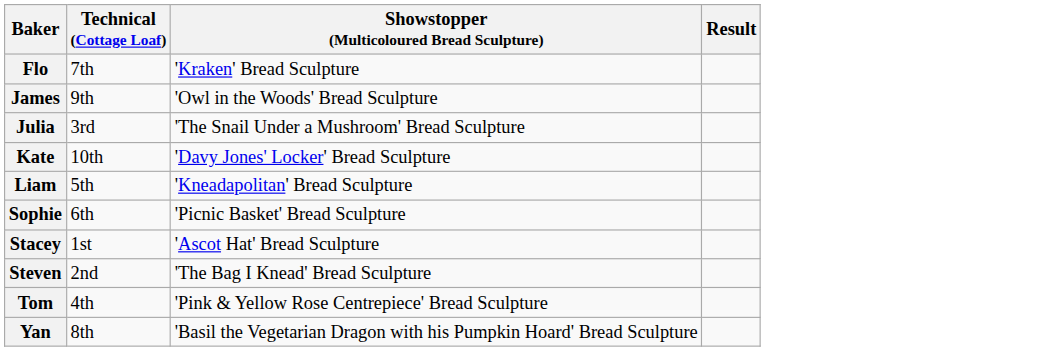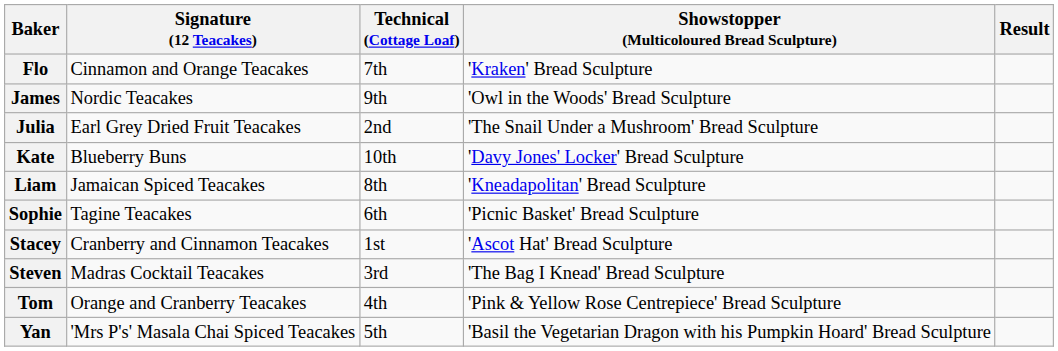 <table class="wikitable sortable col3center sticky-header">
 <tr>
 <th scope="col">Baker</th>
+<th scope="col" class="unsortable">Signature<br><small>(12 <a href='#'>Teacakes</a>)</small></th>
 <th scope="col">Technical<br><small>(<a href='#'>Cottage Loaf</a>)</small></th>
 <th scope="col" class="unsortable">Showstopper<br><small>(Multicoloured Bread Sculpture)</small></th>
 <th scope="col">Result</th>
 </tr>
 <tr>
 <th scope="row">Flo</th>
+<td>Cinnamon and Orange Teacakes</td>
 <td>7th</td>
 <td>'<a href='#'>Kraken</a>' Bread Sculpture</td>
 <td></td>
 </tr>
 <tr>
 <th scope="row">James</th>
+<td>Nordic Teacakes</td>
 <td>9th</td>
 <td>'Owl in the Woods' Bread Sculpture</td>
 <td></td>
 </tr>
 <tr>
 <th scope="row">Julia</th>
-<td>3rd</td>
+<td>Earl Grey Dried Fruit Teacakes</td>
+<td>2nd</td>
 <td>'The Snail Under a Mushroom' Bread Sculpture</td>
 <td></td>
 </tr>
 <tr>
 <th scope="row">Kate</th>
+<td>Blueberry Buns</td>
 <td>10th</td>
 <td>'<a href='#'>Davy Jones' Locker</a>' Bread Sculpture</td>
 <td></td>
 </tr>
 <tr>
 <th scope="row">Liam</th>
-<td>5th</td>
+<td>Jamaican Spiced Teacakes</td>
+<td>8th</td>
 <td>'<a href='#'>Kneadapolitan</a>' Bread Sculpture</td>
 <td></td>
 </tr>
 <tr>
 <th scope="row">Sophie</th>
+<td>Tagine Teacakes</td>
 <td>6th</td>
 <td>'Picnic Basket' Bread Sculpture</td>
 <td></td>
 </tr>
 <tr>
 <th scope="row">Stacey</th>
+<td>Cranberry and Cinnamon Teacakes</td>
 <td>1st</td>
 <td>'<a href='#'>Ascot</a> Hat' Bread Sculpture</td>
 <td></td>
 </tr>
 <tr>
 <th scope="row">Steven</th>
-<td>2nd</td>
+<td>Madras Cocktail Teacakes</td>
+<td>3rd</td>
 <td>'The Bag I Knead' Bread Sculpture</td>
 <td></td>
 </tr>
 <tr>
 <th scope="row">Tom</th>
+<td>Orange and Cranberry Teacakes</td>
 <td>4th</td>
 <td>'Pink & Yellow Rose Centrepiece' Bread Sculpture</td>
 <td></td>
 </tr>
 <tr>
 <th scope="row">Yan</th>
-<td>8th</td>
+<td>'Mrs P's' Masala Chai Spiced Teacakes</td>
+<td>5th</td>
 <td>'Basil the Vegetarian Dragon with his Pumpkin Hoard' Bread Sculpture</td>
 <td></td>
 </tr>
 </table>
